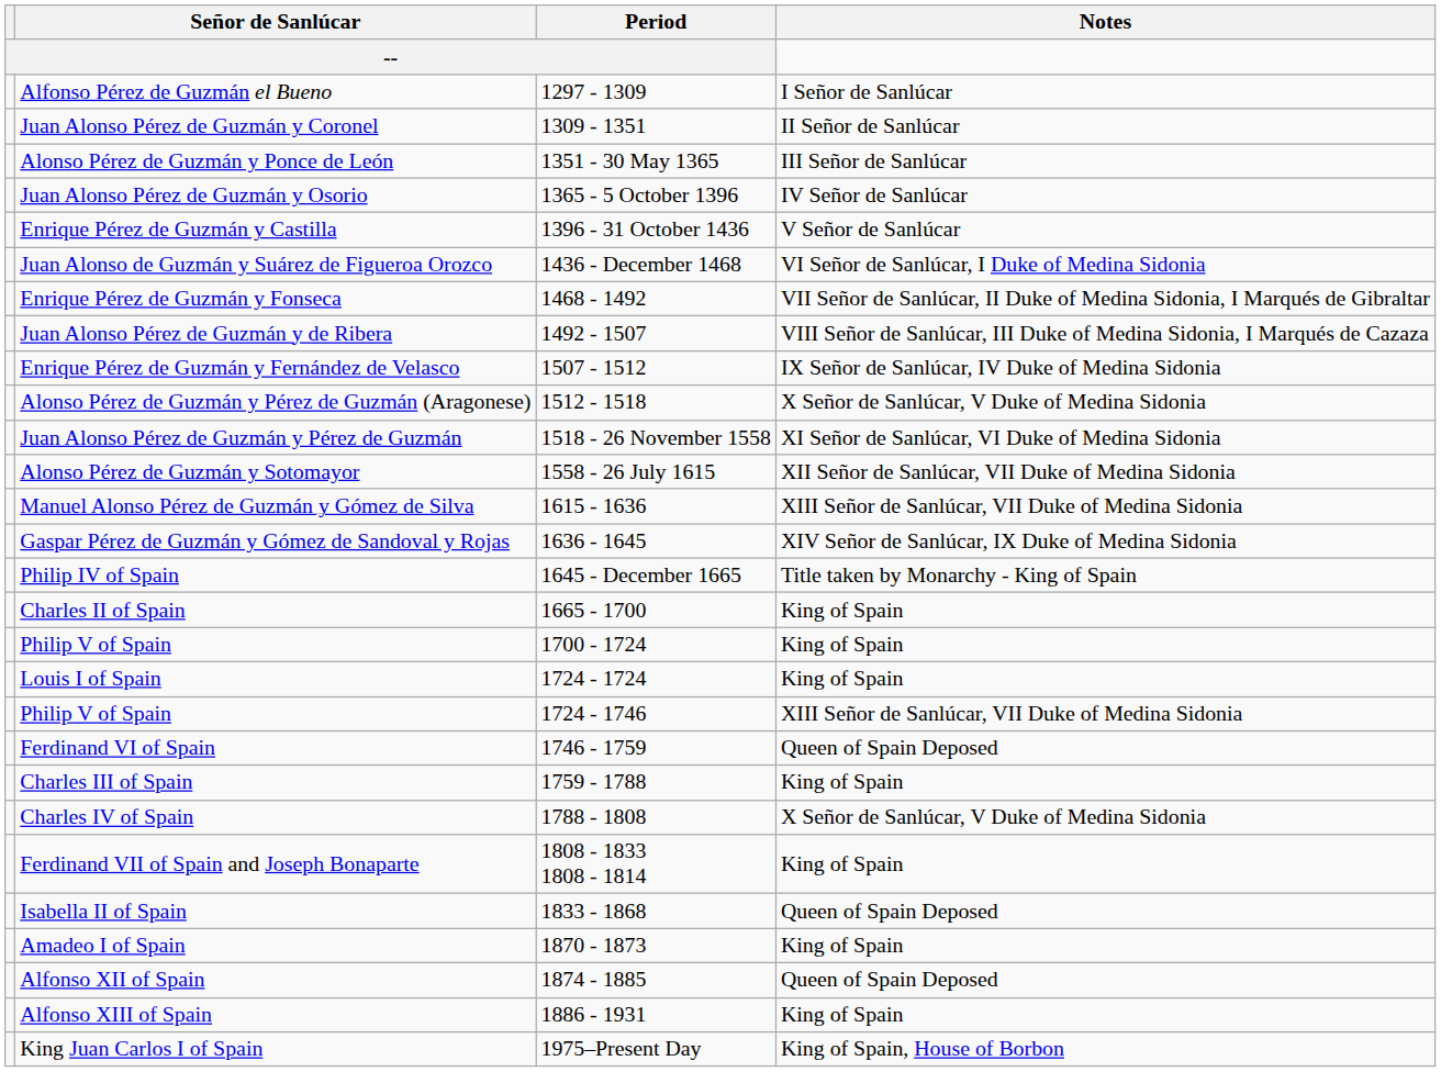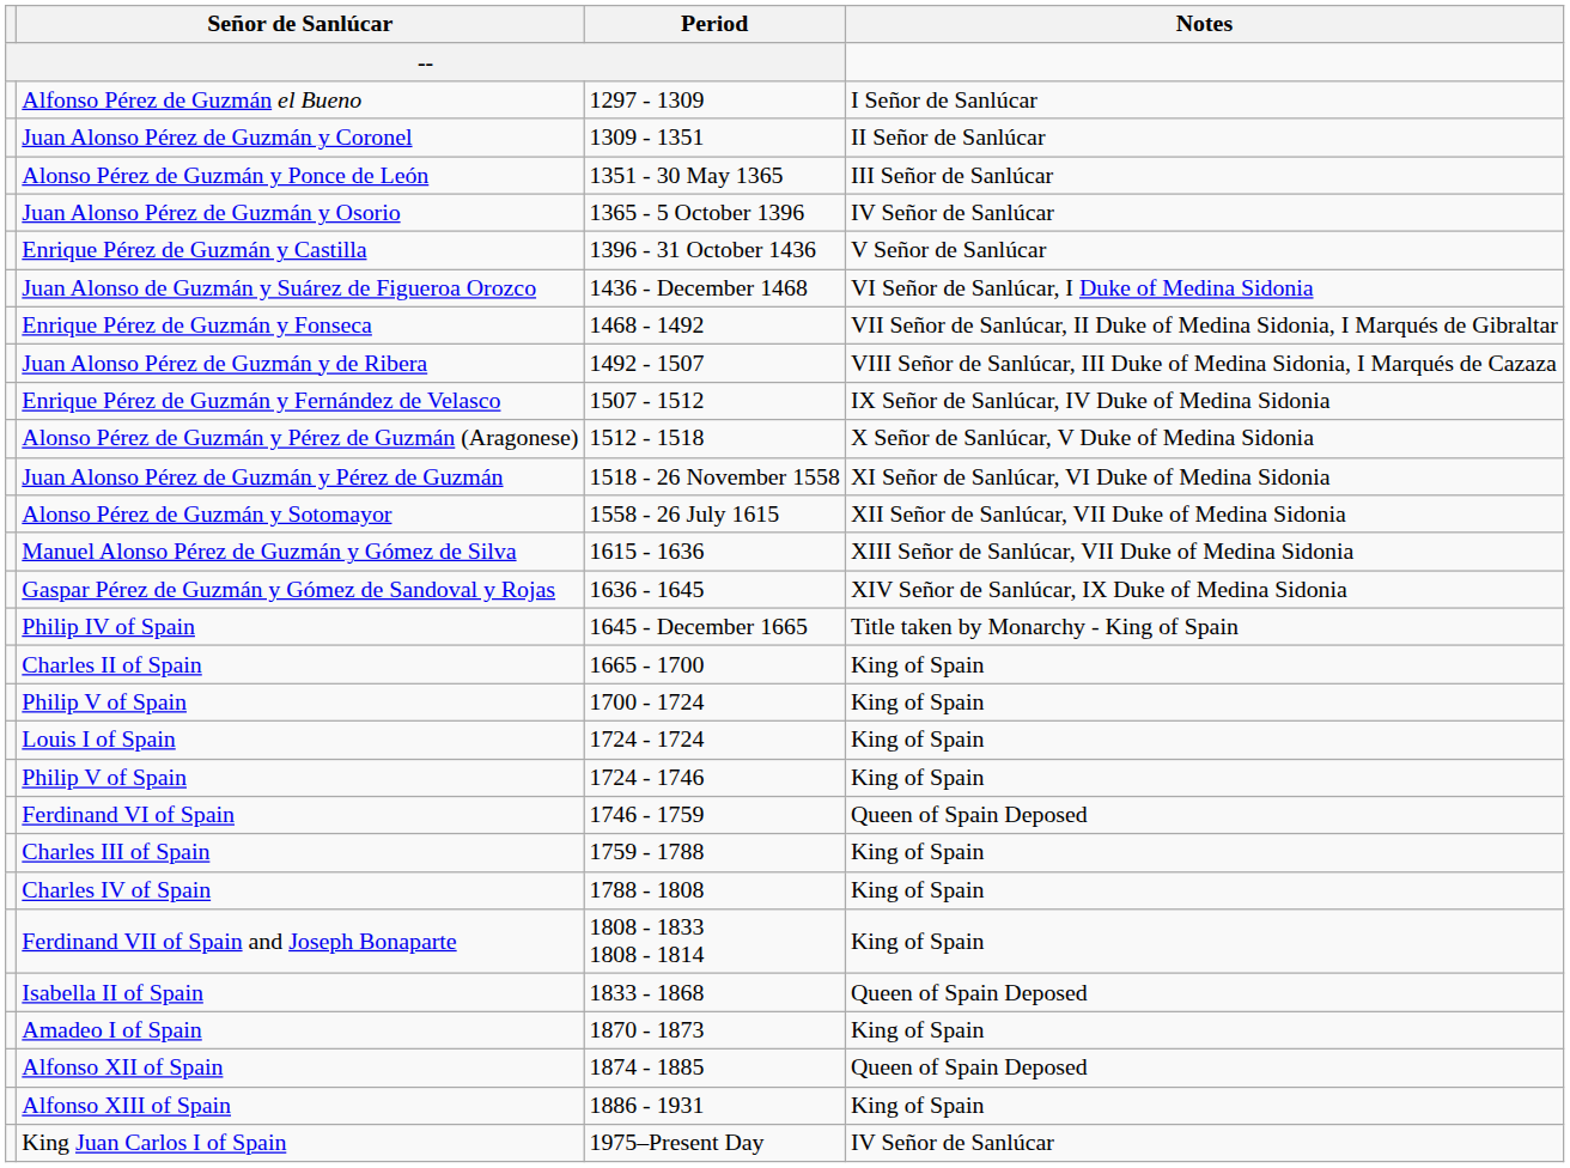 <table class="wikitable">
 <tr>
 <th></th>
 <th>Señor de Sanlúcar</th>
 <th>Period</th>
 <th>Notes</th>
 </tr>
 <tr bgcolor="#dddddd" |>
 <th colspan="3">--</th>
 </tr>
 <tr>
 <td></td>
 <td><a href='#'>Alfonso Pérez de Guzmán</a> <em>el Bueno</em></td>
 <td>1297 - 1309</td>
 <td>I Señor de Sanlúcar</td>
 </tr>
 <tr>
 <td></td>
 <td><a href='#'>Juan Alonso Pérez de Guzmán y Coronel</a></td>
 <td>1309 - 1351</td>
 <td>II Señor de Sanlúcar</td>
 </tr>
 <tr>
 <td></td>
 <td><a href='#'>Alonso Pérez de Guzmán y Ponce de León</a></td>
 <td>1351 - 30 May 1365</td>
 <td>III Señor de Sanlúcar</td>
 </tr>
 <tr>
 <td></td>
 <td><a href='#'>Juan Alonso Pérez de Guzmán y Osorio</a></td>
 <td>1365 - 5 October 1396</td>
 <td>IV Señor de Sanlúcar</td>
 </tr>
 <tr>
 <td></td>
 <td><a href='#'>Enrique Pérez de Guzmán y Castilla</a></td>
 <td>1396 - 31 October 1436</td>
 <td>V Señor de Sanlúcar</td>
 </tr>
 <tr>
 <td></td>
 <td><a href='#'>Juan Alonso de Guzmán y Suárez de Figueroa Orozco</a></td>
 <td>1436 - December 1468</td>
 <td>VI Señor de Sanlúcar, I <a href='#'>Duke of Medina Sidonia</a></td>
 </tr>
 <tr>
 <td></td>
 <td><a href='#'>Enrique Pérez de Guzmán y Fonseca</a></td>
 <td>1468 - 1492</td>
 <td>VII Señor de Sanlúcar, II Duke of Medina Sidonia, I Marqués de Gibraltar</td>
 </tr>
 <tr>
 <td></td>
 <td><a href='#'>Juan Alonso Pérez de Guzmán y de Ribera</a></td>
 <td>1492 - 1507</td>
 <td>VIII Señor de Sanlúcar, III Duke of Medina Sidonia, I Marqués de Cazaza</td>
 </tr>
 <tr>
 <td></td>
 <td><a href='#'>Enrique Pérez de Guzmán y Fernández de Velasco</a></td>
 <td>1507 - 1512</td>
 <td>IX Señor de Sanlúcar, IV Duke of Medina Sidonia</td>
 </tr>
 <tr>
 <td></td>
 <td><a href='#'>Alonso Pérez de Guzmán y Pérez de Guzmán</a> (Aragonese)</td>
 <td>1512 - 1518</td>
 <td>X Señor de Sanlúcar, V Duke of Medina Sidonia</td>
 </tr>
 <tr>
 <td></td>
 <td><a href='#'>Juan Alonso Pérez de Guzmán y Pérez de Guzmán</a></td>
 <td>1518 - 26 November 1558</td>
 <td>XI Señor de Sanlúcar, VI Duke of Medina Sidonia</td>
 </tr>
 <tr>
 <td></td>
 <td><a href='#'>Alonso Pérez de Guzmán y Sotomayor</a></td>
 <td>1558 - 26 July 1615</td>
 <td>XII Señor de Sanlúcar, VII Duke of Medina Sidonia</td>
 </tr>
 <tr>
 <td></td>
 <td><a href='#'>Manuel Alonso Pérez de Guzmán y Gómez de Silva</a></td>
 <td>1615 - 1636</td>
 <td>XIII Señor de Sanlúcar, VII Duke of Medina Sidonia</td>
 </tr>
 <tr>
 <td></td>
 <td><a href='#'>Gaspar Pérez de Guzmán y Gómez de Sandoval y Rojas</a></td>
 <td>1636 - 1645</td>
 <td>XIV Señor de Sanlúcar, IX Duke of Medina Sidonia</td>
 </tr>
 <tr>
 <td></td>
 <td><a href='#'>Philip IV of Spain</a></td>
 <td>1645 - December 1665</td>
 <td>Title taken by Monarchy - King of Spain</td>
 </tr>
 <tr>
 <td></td>
 <td><a href='#'>Charles II of Spain</a></td>
 <td>1665 - 1700</td>
 <td>King of Spain</td>
 </tr>
 <tr>
 <td></td>
 <td><a href='#'>Philip V of Spain</a></td>
 <td>1700 - 1724</td>
 <td>King of Spain</td>
 </tr>
 <tr>
 <td></td>
 <td><a href='#'>Louis I of Spain</a></td>
 <td>1724 - 1724</td>
 <td>King of Spain</td>
 </tr>
 <tr>
 <td></td>
 <td><a href='#'>Philip V of Spain</a></td>
 <td>1724 - 1746</td>
-<td>XIII Señor de Sanlúcar, VII Duke of Medina Sidonia</td>
+<td>King of Spain</td>
 </tr>
 <tr>
 <td></td>
 <td><a href='#'>Ferdinand VI of Spain</a></td>
 <td>1746 - 1759</td>
 <td>Queen of Spain Deposed</td>
 </tr>
 <tr>
 <td></td>
 <td><a href='#'>Charles III of Spain</a></td>
 <td>1759 - 1788</td>
 <td>King of Spain</td>
 </tr>
 <tr>
 <td></td>
 <td><a href='#'>Charles IV of Spain</a></td>
 <td>1788 - 1808</td>
-<td>X Señor de Sanlúcar, V Duke of Medina Sidonia</td>
+<td>King of Spain</td>
 </tr>
 <tr>
 <td></td>
 <td><a href='#'>Ferdinand VII of Spain</a> and <a href='#'>Joseph Bonaparte</a></td>
 <td>1808 - 1833<br>1808 - 1814</td>
 <td>King of Spain</td>
 </tr>
 <tr>
 <td></td>
 <td><a href='#'>Isabella II of Spain</a></td>
 <td>1833 - 1868</td>
 <td>Queen of Spain Deposed</td>
 </tr>
 <tr>
 <td></td>
 <td><a href='#'>Amadeo I of Spain</a></td>
 <td>1870 - 1873</td>
 <td>King of Spain</td>
 </tr>
 <tr>
 <td></td>
 <td><a href='#'>Alfonso XII of Spain</a></td>
 <td>1874 - 1885</td>
 <td>Queen of Spain Deposed</td>
 </tr>
 <tr>
 <td></td>
 <td><a href='#'>Alfonso XIII of Spain</a></td>
 <td>1886 - 1931</td>
 <td>King of Spain</td>
 </tr>
 <tr>
 <td></td>
 <td>King <a href='#'>Juan Carlos I of Spain</a></td>
 <td>1975–Present Day</td>
-<td>King of Spain, <a href='#'>House of Borbon</a></td>
+<td>IV Señor de Sanlúcar</td>
 </tr>
 </table>
